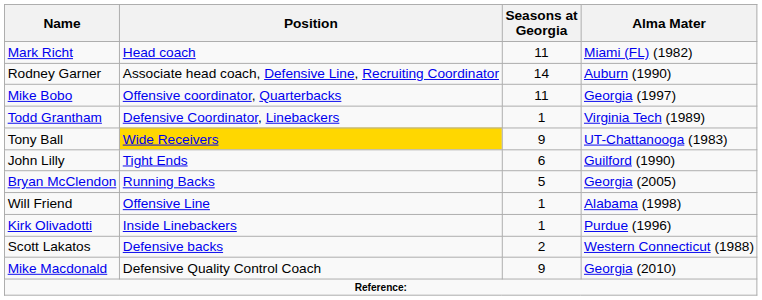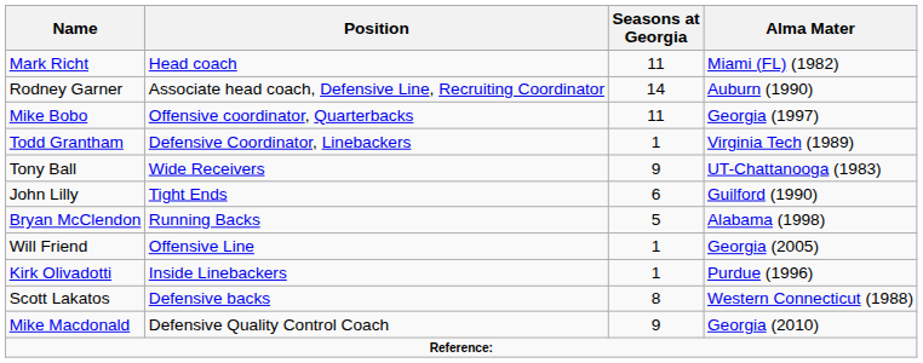 <table class="wikitable" border="1" style="font-size:90%;">
 <tr>
 <th>Name</th>
 <th>Position</th>
 <th>Seasons at<br>Georgia</th>
 <th>Alma Mater</th>
 </tr>
 <tr>
 <td><a href='#'>Mark Richt</a></td>
 <td><a href='#'>Head coach</a></td>
 <td align=center>11</td>
 <td><a href='#'>Miami (FL)</a> (1982)</td>
 </tr>
 <tr>
 <td>Rodney Garner</td>
 <td>Associate head coach, <a href='#'>Defensive Line</a>, <a href='#'>Recruiting Coordinator</a></td>
 <td align=center>14</td>
 <td><a href='#'>Auburn</a> (1990)</td>
 </tr>
 <tr>
 <td><a href='#'>Mike Bobo</a></td>
 <td><a href='#'>Offensive coordinator</a>, <a href='#'>Quarterbacks</a></td>
 <td align=center>11</td>
 <td><a href='#'>Georgia</a> (1997)</td>
 </tr>
 <tr>
 <td><a href='#'>Todd Grantham</a></td>
 <td><a href='#'>Defensive Coordinator</a>, <a href='#'>Linebackers</a></td>
 <td align=center>1</td>
 <td><a href='#'>Virginia Tech</a> (1989)</td>
 </tr>
 <tr>
 <td>Tony Ball</td>
-<td style="background: gold;"><a href='#'>Wide Receivers</a></td>
+<td><a href='#'>Wide Receivers</a></td>
 <td align=center>9</td>
 <td><a href='#'>UT-Chattanooga</a> (1983)</td>
 </tr>
 <tr>
 <td>John Lilly</td>
 <td><a href='#'>Tight Ends</a></td>
 <td align=center>6</td>
 <td><a href='#'>Guilford</a> (1990)</td>
 </tr>
 <tr>
 <td><a href='#'>Bryan McClendon</a></td>
 <td><a href='#'>Running Backs</a></td>
 <td align=center>5</td>
-<td><a href='#'>Georgia</a> (2005)</td>
+<td><a href='#'>Alabama</a> (1998)</td>
 </tr>
 <tr>
 <td>Will Friend</td>
 <td><a href='#'>Offensive Line</a></td>
 <td align=center>1</td>
-<td><a href='#'>Alabama</a> (1998)</td>
+<td><a href='#'>Georgia</a> (2005)</td>
 </tr>
 <tr>
 <td><a href='#'>Kirk Olivadotti</a></td>
 <td><a href='#'>Inside Linebackers</a></td>
 <td align=center>1</td>
 <td><a href='#'>Purdue</a> (1996)</td>
 </tr>
 <tr>
 <td>Scott Lakatos</td>
 <td><a href='#'>Defensive backs</a></td>
-<td align=center>2</td>
+<td align=center>8</td>
 <td><a href='#'>Western Connecticut</a> (1988)</td>
 </tr>
 <tr>
 <td><a href='#'>Mike Macdonald</a></td>
 <td>Defensive Quality Control Coach</td>
 <td align=center>9</td>
 <td><a href='#'>Georgia</a> (2010)</td>
 </tr>
 <tr>
 <td colspan="4" style="font-size: 8pt" align="center"><strong>Reference:</strong></td>
 </tr>
 </table>
